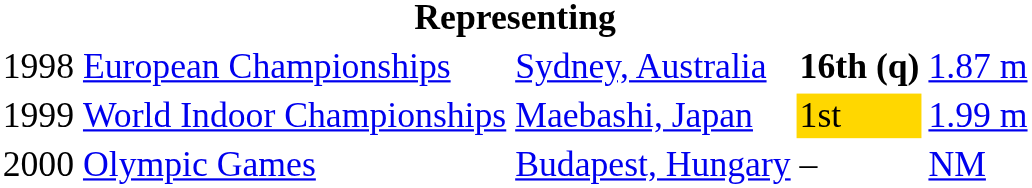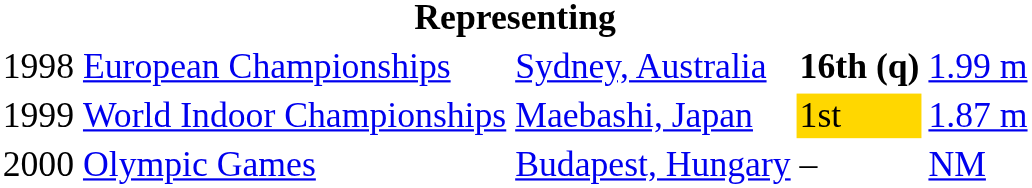 <table>
 <tr>
 <th colspan="6">Representing </th>
 </tr>
 <tr>
 <td>1998</td>
 <td><a href='#'>European Championships</a></td>
 <td><a href='#'>Sydney, Australia</a></td>
 <td><strong>16th (q)</strong></td>
-<td><a href='#'>1.87 m</a></td>
+<td><a href='#'>1.99 m</a></td>
 </tr>
 <tr>
 <td>1999</td>
 <td><a href='#'>World Indoor Championships</a></td>
 <td><a href='#'>Maebashi, Japan</a></td>
 <td bgcolor=gold>1st</td>
-<td><a href='#'>1.99 m</a></td>
+<td><a href='#'>1.87 m</a></td>
 </tr>
 <tr>
 <td>2000</td>
 <td><a href='#'>Olympic Games</a></td>
 <td><a href='#'>Budapest, Hungary</a></td>
 <td>–</td>
 <td><a href='#'>NM</a></td>
 </tr>
 </table>
